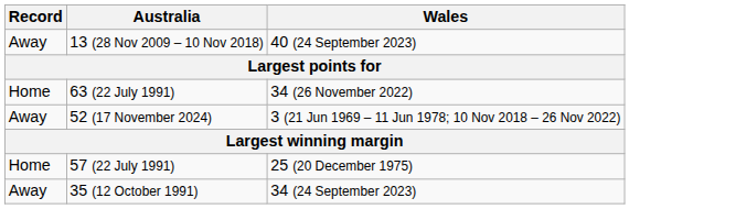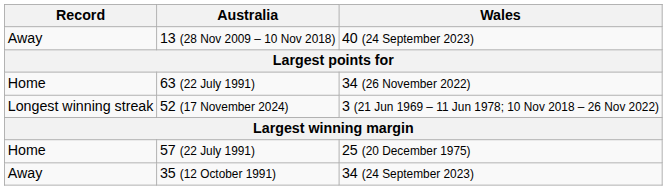 <table class="wikitable">
 <tr>
 <th>Record</th>
 <th>Australia</th>
 <th>Wales</th>
 </tr>
 <tr>
 <td>Away</td>
 <td>13 <small>(28 Nov 2009 – 10 Nov 2018)</small></td>
 <td>40 <small>(24 September 2023)</small></td>
 </tr>
 <tr>
 <th colspan=3>Largest points for</th>
 </tr>
 <tr>
 <td>Home</td>
 <td>63 <small>(22 July 1991)</small></td>
 <td>34 <small>(26 November 2022)</small></td>
 </tr>
 <tr>
-<td>Away</td>
+<td>Longest winning streak</td>
 <td>52 <small>(17 November 2024)</small></td>
 <td>3 <small>(21 Jun 1969 – 11 Jun 1978; 10 Nov 2018 – 26 Nov 2022)</small></td>
 </tr>
 <tr>
 <th colspan=3>Largest winning margin</th>
 </tr>
 <tr>
 <td>Home</td>
 <td>57 <small>(22 July 1991)</small></td>
 <td>25 <small>(20 December 1975)</small></td>
 </tr>
 <tr>
 <td>Away</td>
 <td>35 <small>(12 October 1991)</small></td>
 <td>34 <small>(24 September 2023)</small></td>
 </tr>
 </table>
